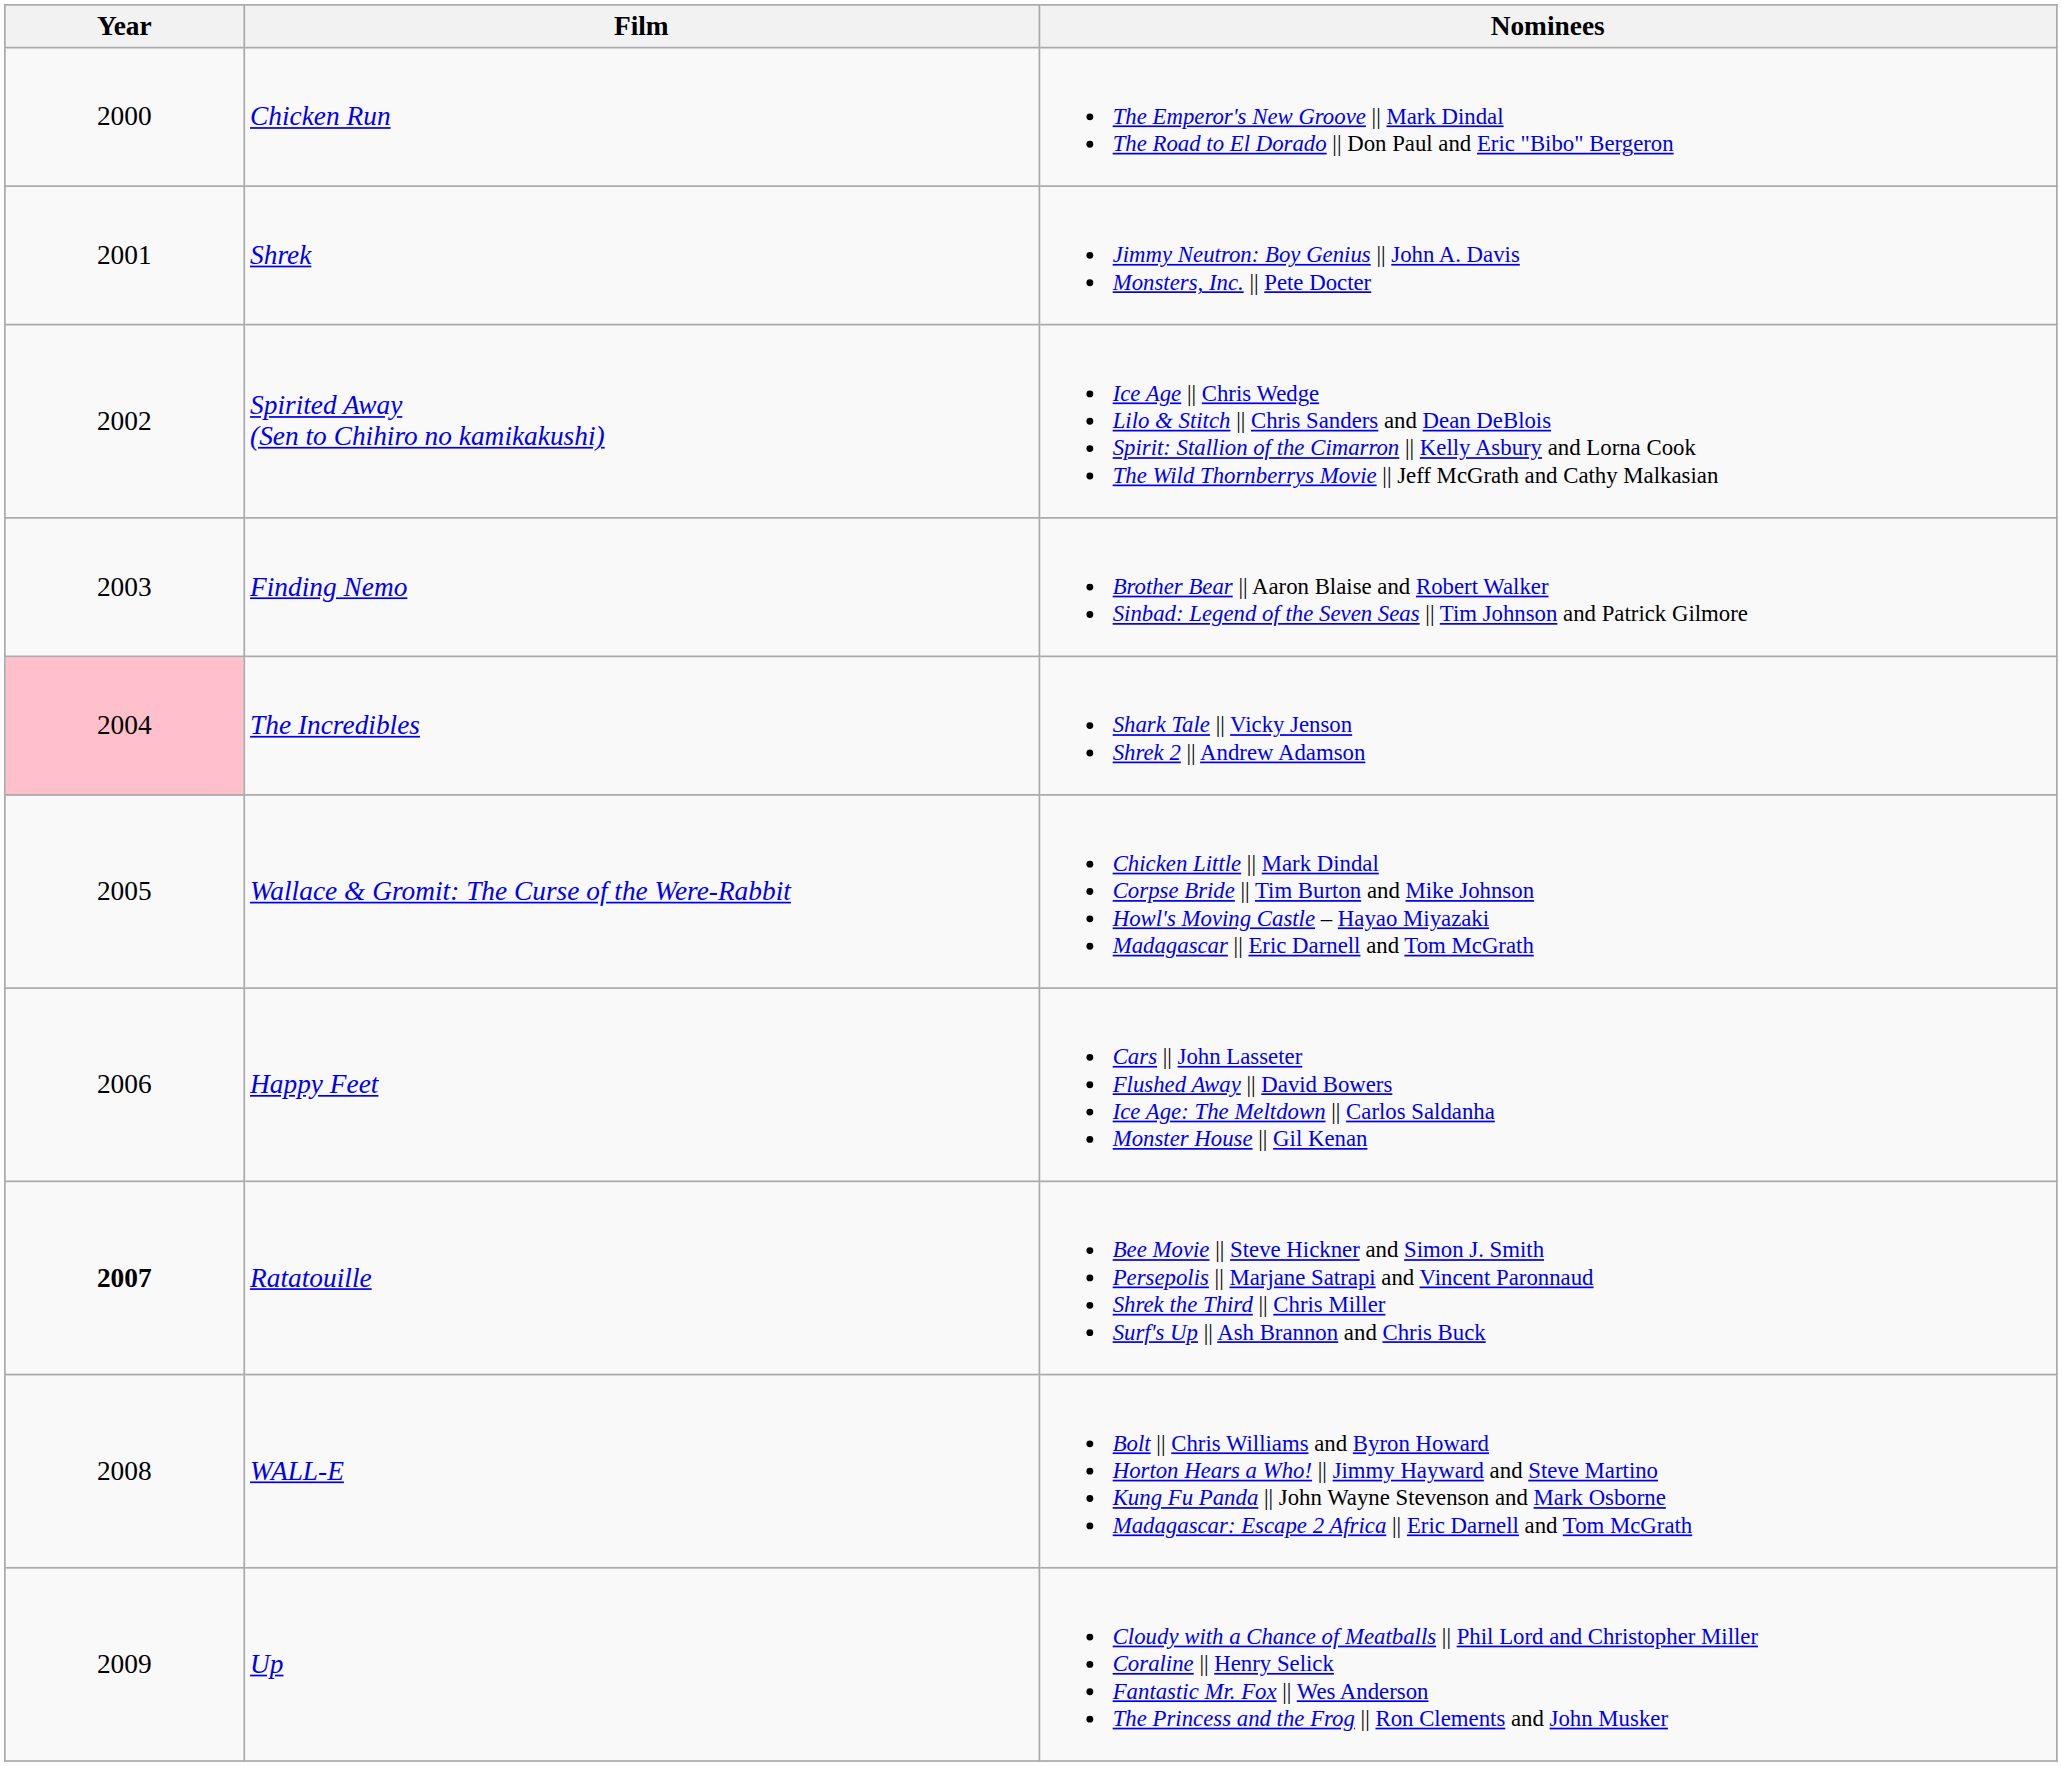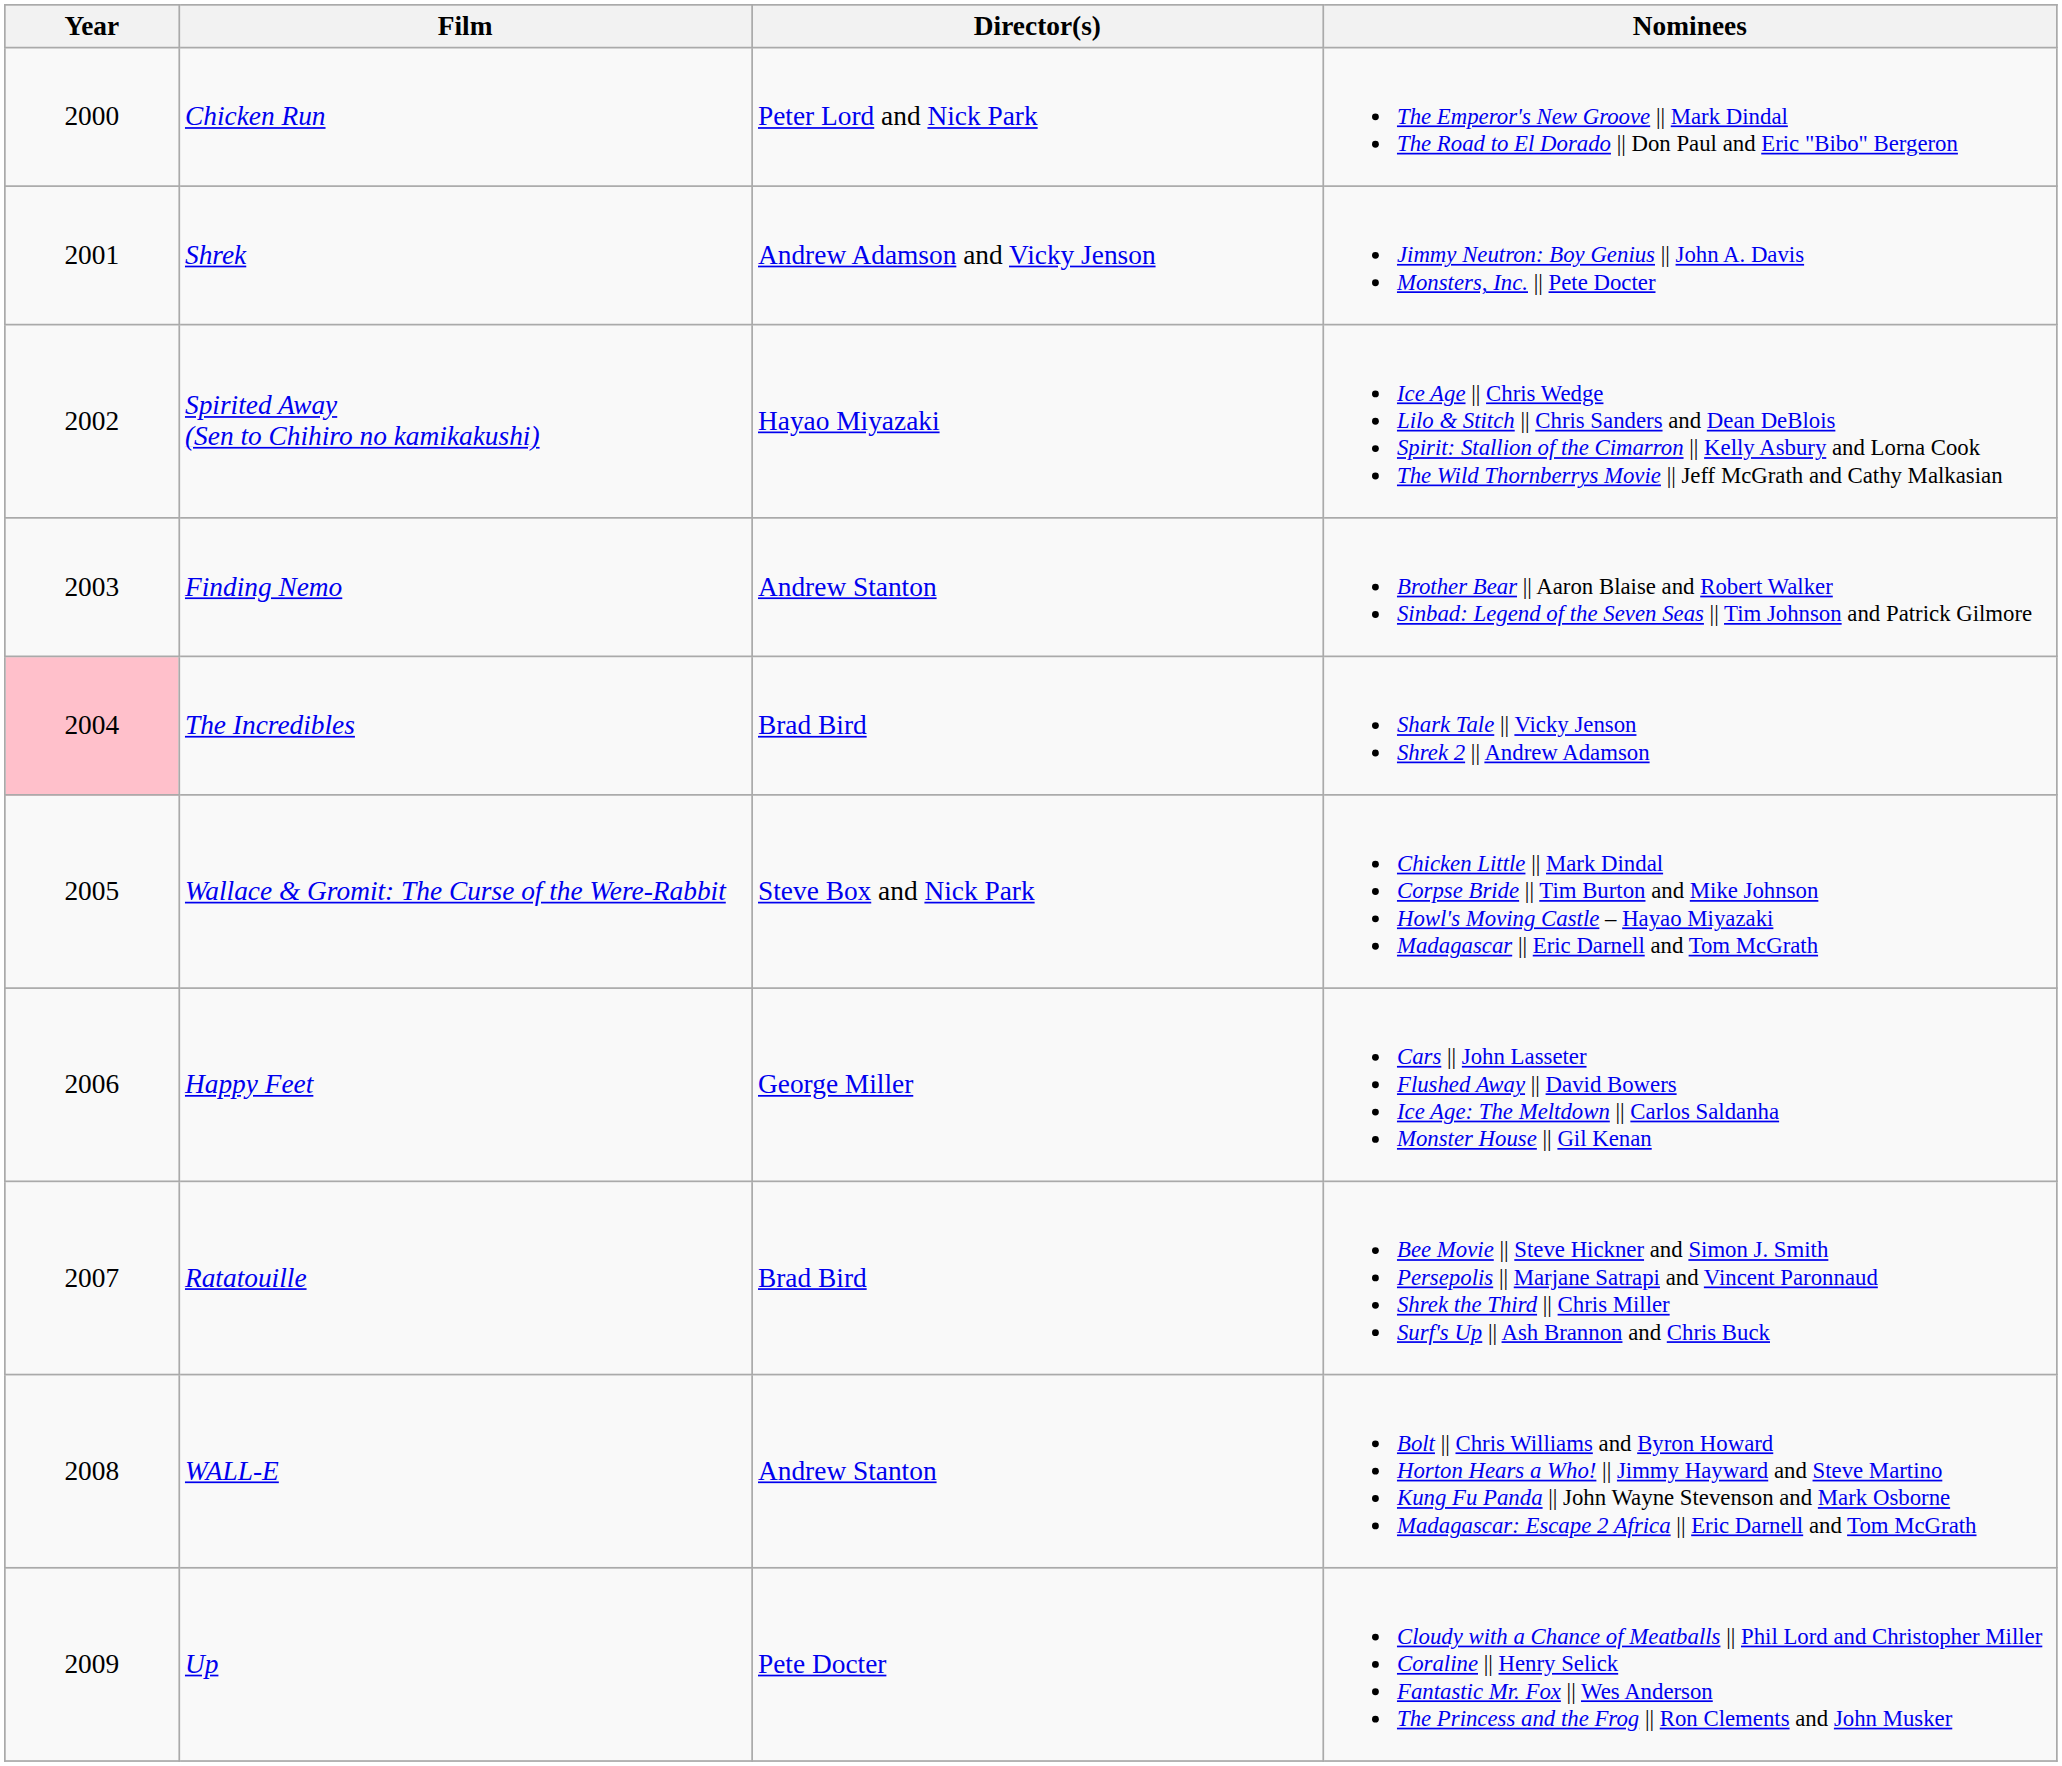 <table class="wikitable" width="95%" cellpadding="5">
 <tr>
 <th width="100"><strong>Year</strong></th>
 <th width="350"><strong>Film</strong></th>
+<th width="350"><strong>Director(s)</strong></th>
 <th width="450"><strong>Nominees</strong></th>
 </tr>
 <tr>
 <td align="center">2000</td>
 <td><em><a href='#'>Chicken Run</a></em></td>
+<td><a href='#'>Peter Lord</a> and <a href='#'>Nick Park</a></td>
 <td style="font-size:smaller"><br><ul><li><em><a href='#'>The Emperor's New Groove</a></em> || <a href='#'>Mark Dindal</a></li><li><em><a href='#'>The Road to El Dorado</a></em> || Don Paul and <a href='#'>Eric "Bibo" Bergeron</a></li></ul></td>
 </tr>
 <tr>
 <td align="center">2001</td>
 <td><em><a href='#'>Shrek</a></em></td>
+<td><a href='#'>Andrew Adamson</a> and <a href='#'>Vicky Jenson</a></td>
 <td style="font-size:smaller"><br><ul><li><em><a href='#'>Jimmy Neutron: Boy Genius</a></em> || <a href='#'>John A. Davis</a></li><li><em><a href='#'>Monsters, Inc.</a></em> || <a href='#'>Pete Docter</a></li></ul></td>
 </tr>
 <tr>
 <td align="center">2002</td>
 <td><em><a href='#'>Spirited Away <br> (Sen to Chihiro no kamikakushi)</a></em></td>
+<td><a href='#'>Hayao Miyazaki</a></td>
 <td style="font-size:smaller"><br><ul><li><em><a href='#'>Ice Age</a></em> || <a href='#'>Chris Wedge</a></li><li><em><a href='#'>Lilo & Stitch</a></em> || <a href='#'>Chris Sanders</a> and <a href='#'>Dean DeBlois</a></li><li><em><a href='#'>Spirit: Stallion of the Cimarron</a></em> || <a href='#'>Kelly Asbury</a> and Lorna Cook</li><li><em><a href='#'>The Wild Thornberrys Movie</a></em> || Jeff McGrath and Cathy Malkasian</li></ul></td>
 </tr>
 <tr>
 <td align="center">2003</td>
 <td><em><a href='#'>Finding Nemo</a></em></td>
+<td><a href='#'>Andrew Stanton</a></td>
 <td style="font-size:smaller"><br><ul><li><em><a href='#'>Brother Bear</a></em> || Aaron Blaise and <a href='#'>Robert Walker</a></li><li><em><a href='#'>Sinbad: Legend of the Seven Seas</a></em> || <a href='#'>Tim Johnson</a> and Patrick Gilmore</li></ul></td>
 </tr>
 <tr>
 <td align="center" style="background: pink;">2004</td>
 <td><em><a href='#'>The Incredibles</a></em></td>
+<td><a href='#'>Brad Bird</a></td>
 <td style="font-size:smaller"><br><ul><li><em><a href='#'>Shark Tale</a></em> || <a href='#'>Vicky Jenson</a></li><li><em><a href='#'>Shrek 2</a></em> || <a href='#'>Andrew Adamson</a></li></ul></td>
 </tr>
 <tr>
 <td align="center">2005</td>
 <td><em><a href='#'>Wallace & Gromit: The Curse of the Were-Rabbit</a></em></td>
+<td><a href='#'>Steve Box</a> and <a href='#'>Nick Park</a></td>
 <td style="font-size:smaller"><br><ul><li><em><a href='#'>Chicken Little</a></em> || <a href='#'>Mark Dindal</a></li><li><em><a href='#'>Corpse Bride</a></em> || <a href='#'>Tim Burton</a> and <a href='#'>Mike Johnson</a></li><li><em><a href='#'>Howl's Moving Castle</a></em> – <a href='#'>Hayao Miyazaki</a></li><li><em><a href='#'>Madagascar</a></em> || <a href='#'>Eric Darnell</a> and <a href='#'>Tom McGrath</a></li></ul></td>
 </tr>
 <tr>
 <td align="center">2006</td>
 <td><em><a href='#'>Happy Feet</a></em></td>
+<td><a href='#'>George Miller</a></td>
 <td style="font-size:smaller"><br><ul><li><em><a href='#'>Cars</a></em> || <a href='#'>John Lasseter</a></li><li><em><a href='#'>Flushed Away</a></em> || <a href='#'>David Bowers</a></li><li><em><a href='#'>Ice Age: The Meltdown</a></em> || <a href='#'>Carlos Saldanha</a></li><li><em><a href='#'>Monster House</a></em> || <a href='#'>Gil Kenan</a></li></ul></td>
 </tr>
 <tr>
-<td align="center"><strong>2007</strong></td>
+<td align="center">2007</td>
 <td><em><a href='#'>Ratatouille</a></em></td>
+<td><a href='#'>Brad Bird</a></td>
 <td style="font-size:smaller"><br><ul><li><em><a href='#'>Bee Movie</a></em> || <a href='#'>Steve Hickner</a> and <a href='#'>Simon J. Smith</a></li><li><em><a href='#'>Persepolis</a></em> || <a href='#'>Marjane Satrapi</a> and <a href='#'>Vincent Paronnaud</a></li><li><em><a href='#'>Shrek the Third</a></em> || <a href='#'>Chris Miller</a></li><li><em><a href='#'>Surf's Up</a></em> || <a href='#'>Ash Brannon</a> and <a href='#'>Chris Buck</a></li></ul></td>
 </tr>
 <tr>
 <td align="center">2008</td>
 <td><em><a href='#'>WALL-E</a></em></td>
+<td><a href='#'>Andrew Stanton</a></td>
 <td style="font-size:smaller"><br><ul><li><em><a href='#'>Bolt</a></em> || <a href='#'>Chris Williams</a> and <a href='#'>Byron Howard</a></li><li><em><a href='#'>Horton Hears a Who!</a></em> || <a href='#'>Jimmy Hayward</a> and <a href='#'>Steve Martino</a></li><li><em><a href='#'>Kung Fu Panda</a></em> || John Wayne Stevenson and <a href='#'>Mark Osborne</a></li><li><em><a href='#'>Madagascar: Escape 2 Africa</a></em> || <a href='#'>Eric Darnell</a> and <a href='#'>Tom McGrath</a></li></ul></td>
 </tr>
 <tr>
 <td align="center">2009</td>
 <td><em><a href='#'>Up</a></em></td>
+<td><a href='#'>Pete Docter</a></td>
 <td style="font-size:smaller"><br><ul><li><em><a href='#'>Cloudy with a Chance of Meatballs</a></em> || <a href='#'>Phil Lord and Christopher Miller</a></li><li><em><a href='#'>Coraline</a></em> || <a href='#'>Henry Selick</a></li><li><em><a href='#'>Fantastic Mr. Fox</a></em> || <a href='#'>Wes Anderson</a></li><li><em><a href='#'>The Princess and the Frog</a></em> || <a href='#'>Ron Clements</a> and <a href='#'>John Musker</a></li></ul></td>
 </tr>
 </table>
